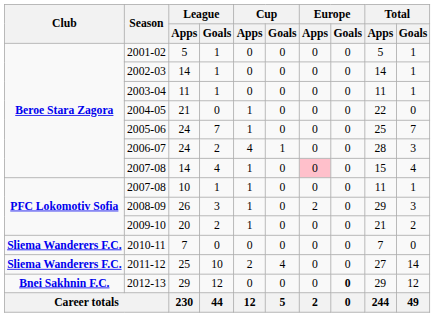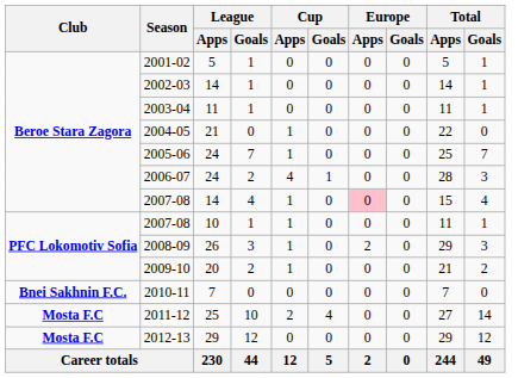 <table class="wikitable" style="font-size:90%; text-align: center;">
 <tr>
 <th rowspan="2">Club</th>
 <th rowspan="2">Season</th>
 <th colspan="2">League</th>
 <th colspan="2">Cup</th>
 <th colspan="2">Europe</th>
 <th colspan="2">Total</th>
 </tr>
 <tr>
 <th>Apps</th>
 <th>Goals</th>
 <th>Apps</th>
 <th>Goals</th>
 <th>Apps</th>
 <th>Goals</th>
 <th>Apps</th>
 <th>Goals</th>
 </tr>
 <tr>
 <td rowspan="7" valign="center"><strong><a href='#'>Beroe Stara Zagora</a></strong></td>
 <td>2001-02</td>
 <td>5</td>
 <td>1</td>
 <td>0</td>
 <td>0</td>
 <td>0</td>
 <td>0</td>
 <td>5</td>
 <td>1</td>
 </tr>
 <tr>
 <td>2002-03</td>
 <td>14</td>
 <td>1</td>
 <td>0</td>
 <td>0</td>
 <td>0</td>
 <td>0</td>
 <td>14</td>
 <td>1</td>
 </tr>
 <tr>
 <td>2003-04</td>
 <td>11</td>
 <td>1</td>
 <td>0</td>
 <td>0</td>
 <td>0</td>
 <td>0</td>
 <td>11</td>
 <td>1</td>
 </tr>
 <tr>
 <td>2004-05</td>
 <td>21</td>
 <td>0</td>
 <td>1</td>
 <td>0</td>
 <td>0</td>
 <td>0</td>
 <td>22</td>
 <td>0</td>
 </tr>
 <tr>
 <td>2005-06</td>
 <td>24</td>
 <td>7</td>
 <td>1</td>
 <td>0</td>
 <td>0</td>
 <td>0</td>
 <td>25</td>
 <td>7</td>
 </tr>
 <tr>
 <td>2006-07</td>
 <td>24</td>
 <td>2</td>
 <td>4</td>
 <td>1</td>
 <td>0</td>
 <td>0</td>
 <td>28</td>
 <td>3</td>
 </tr>
 <tr>
 <td>2007-08</td>
 <td>14</td>
 <td>4</td>
 <td>1</td>
 <td>0</td>
 <td style="background: pink;">0</td>
 <td>0</td>
 <td>15</td>
 <td>4</td>
 </tr>
 <tr>
 <td rowspan="3" valign="center"><strong><a href='#'>PFC Lokomotiv Sofia</a></strong></td>
 <td>2007-08</td>
 <td>10</td>
 <td>1</td>
 <td>1</td>
 <td>0</td>
 <td>0</td>
 <td>0</td>
 <td>11</td>
 <td>1</td>
 </tr>
 <tr>
 <td>2008-09</td>
 <td>26</td>
 <td>3</td>
 <td>1</td>
 <td>0</td>
 <td>2</td>
 <td>0</td>
 <td>29</td>
 <td>3</td>
 </tr>
 <tr>
 <td>2009-10</td>
 <td>20</td>
 <td>2</td>
 <td>1</td>
 <td>0</td>
 <td>0</td>
 <td>0</td>
 <td>21</td>
 <td>2</td>
 </tr>
 <tr>
-<td rowspan="1" valign="center"><strong><a href='#'>Sliema Wanderers F.C.</a></strong></td>
+<td rowspan="1" valign="center"><strong><a href='#'>Bnei Sakhnin F.C.</a></strong></td>
 <td>2010-11</td>
 <td>7</td>
 <td>0</td>
 <td>0</td>
 <td>0</td>
 <td>0</td>
 <td>0</td>
 <td>7</td>
 <td>0</td>
 </tr>
 <tr>
-<td rowspan="1" valign="center"><strong><a href='#'>Sliema Wanderers F.C.</a></strong></td>
+<td rowspan="1" valign="center"><strong><a href='#'>Mosta F.C</a></strong></td>
 <td>2011-12</td>
 <td>25</td>
 <td>10</td>
 <td>2</td>
 <td>4</td>
 <td>0</td>
 <td>0</td>
 <td>27</td>
 <td>14</td>
 </tr>
 <tr>
-<td rowspan="1" valign="center"><strong><a href='#'>Bnei Sakhnin F.C.</a></strong></td>
+<td rowspan="1" valign="center"><strong><a href='#'>Mosta F.C</a></strong></td>
 <td>2012-13</td>
 <td>29</td>
 <td>12</td>
 <td>0</td>
 <td>0</td>
 <td>0</td>
-<td><strong>0</strong></td>
+<td>0</td>
 <td>29</td>
 <td>12</td>
 </tr>
 <tr>
 <th colspan="2">Career totals</th>
 <th>230</th>
 <th>44</th>
 <th>12</th>
 <th>5</th>
 <th>2</th>
 <th>0</th>
 <th>244</th>
 <th>49</th>
 </tr>
 </table>
